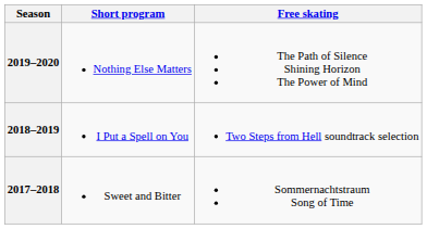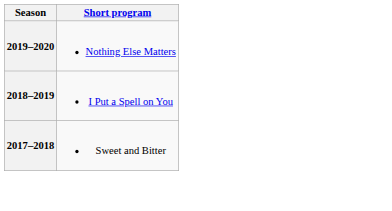 <table class=wikitable style=text-align:center>
 <tr>
 <th>Season</th>
 <th><a href='#'>Short program</a></th>
-<th><a href='#'>Free skating</a></th>
 </tr>
 <tr>
 <th>2019–2020 <br> </th>
 <td><br><ul><li><a href='#'>Nothing Else Matters</a> <br></li></ul></td>
-<td><br><ul><li>The Path of Silence</li><li>Shining Horizon</li><li>The Power of Mind <br></li></ul></td>
 </tr>
 <tr>
 <th>2018–2019</th>
 <td><br><ul><li><a href='#'>I Put a Spell on You</a> <br></li></ul></td>
-<td><br><ul><li><a href='#'>Two Steps from Hell</a> soundtrack selection</li></ul></td>
 </tr>
 <tr>
 <th>2017–2018 <br> </th>
 <td><br><ul><li>Sweet and Bitter <br></li></ul></td>
-<td><br><ul><li>Sommernachtstraum <br></li><li>Song of Time <br></li></ul></td>
 </tr>
 </table>
